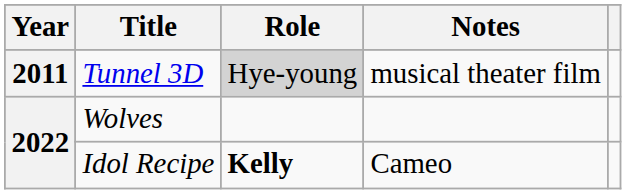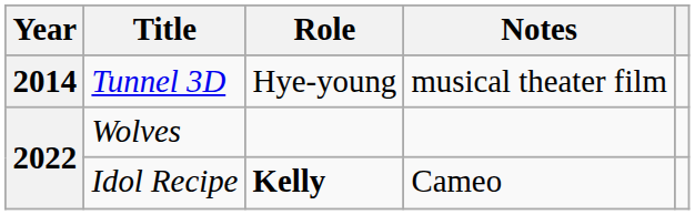 <table class="wikitable sortable plainrowheaders">
 <tr>
 <th scope="col">Year</th>
 <th scope="col">Title</th>
 <th scope="col">Role</th>
 <th scope="col">Notes</th>
 <th scope="col" class="unsortable"></th>
 </tr>
 <tr>
-<th scope="row">2011</th>
+<th scope="row">2014</th>
 <td><em><a href='#'>Tunnel 3D</a></em></td>
-<td style="background: lightgrey;">Hye-young</td>
+<td>Hye-young</td>
 <td>musical theater film</td>
 <td></td>
 </tr>
 <tr>
 <th scope="row" rowspan=2>2022</th>
 <td><em>Wolves</em></td>
 <td></td>
 <td></td>
 <td></td>
 </tr>
 <tr>
 <td><em>Idol Recipe</em></td>
 <td><strong>Kelly</strong></td>
 <td>Cameo</td>
 <td></td>
 </tr>
 </table>
